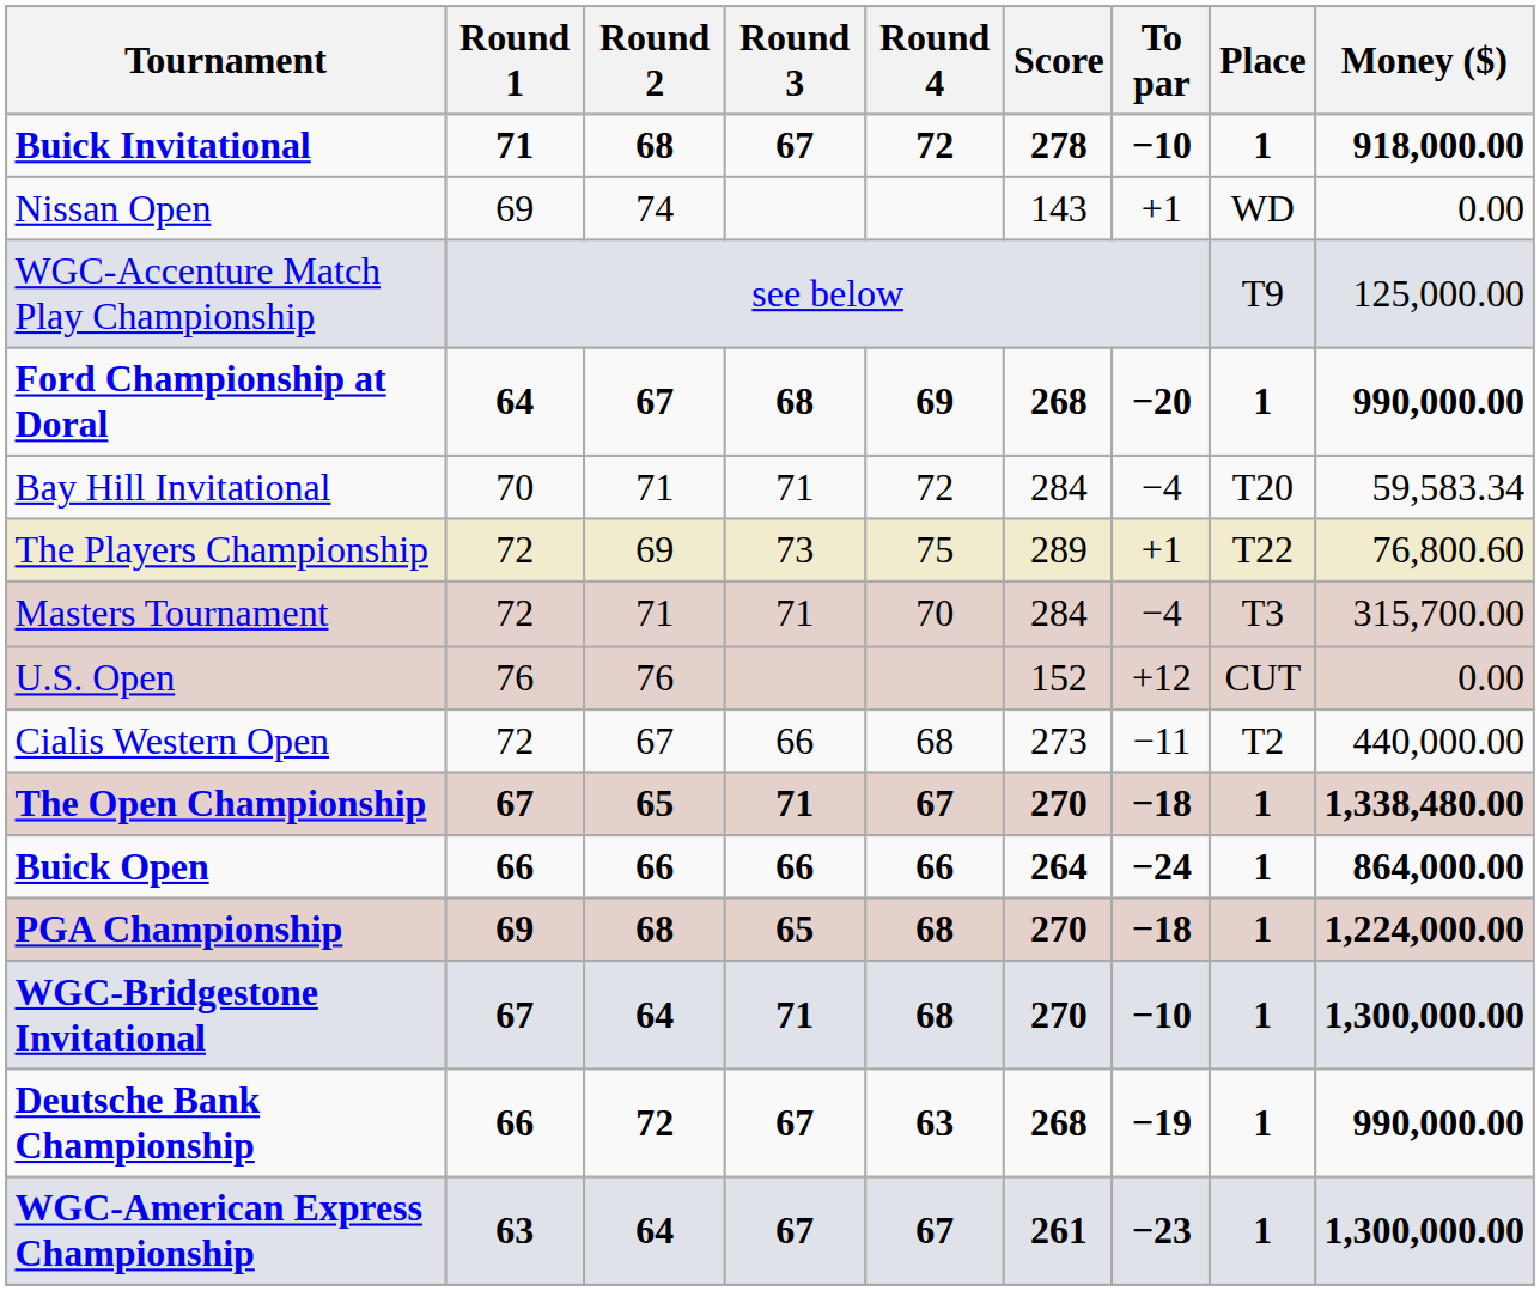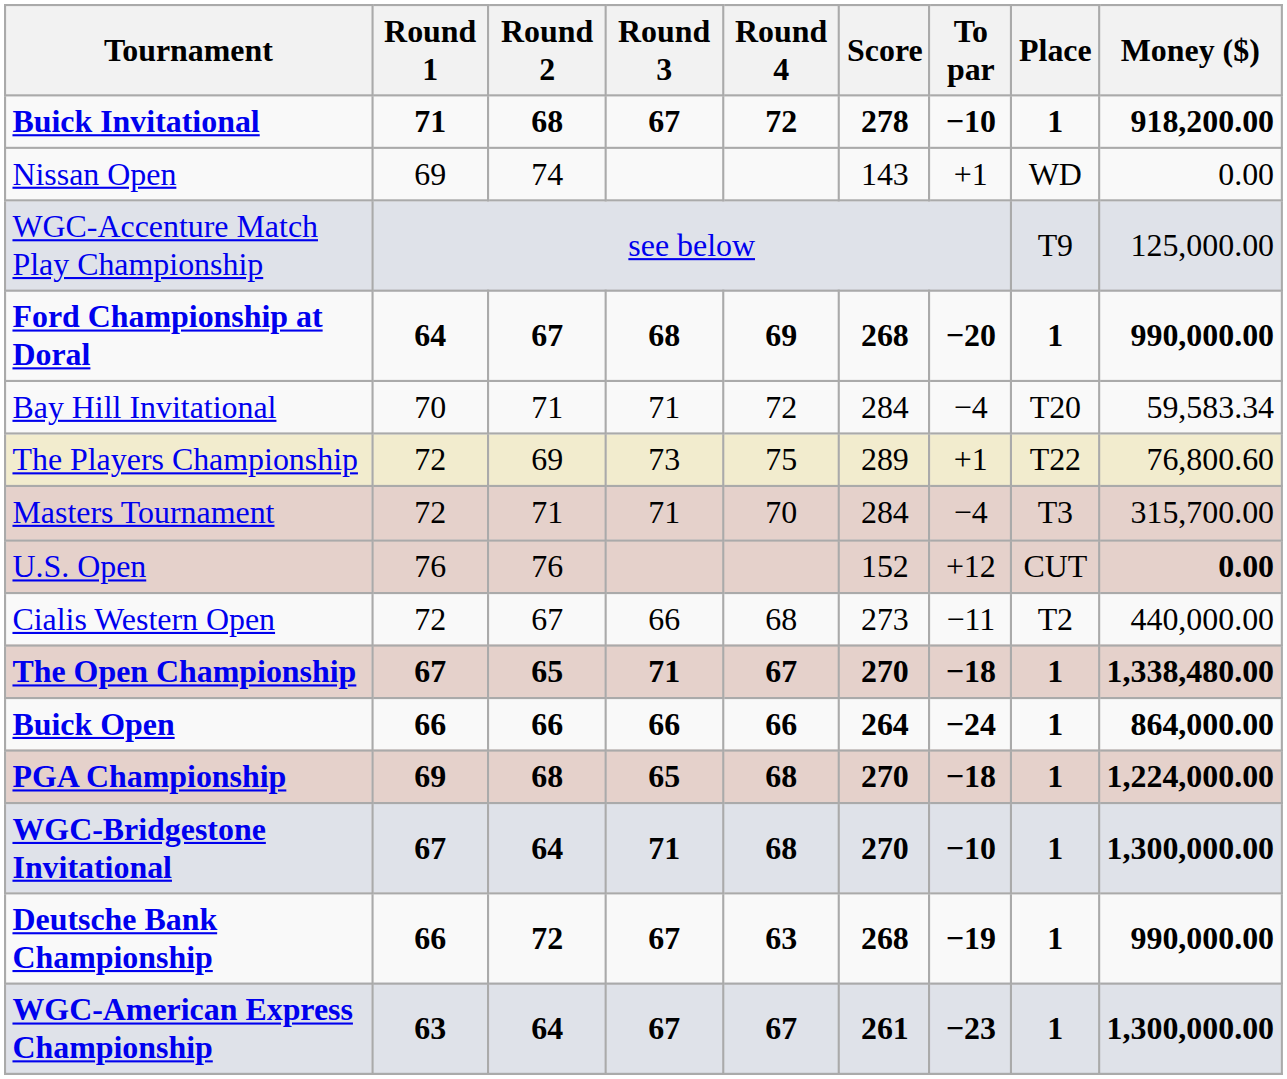 <table class=wikitable style="font-size:95%;text-align:center">
 <tr>
 <th>Tournament</th>
 <th>Round 1</th>
 <th>Round 2</th>
 <th>Round 3</th>
 <th>Round 4</th>
 <th>Score</th>
 <th>To par</th>
 <th>Place</th>
 <th>Money ($)</th>
 </tr>
 <tr>
 <td align=left><strong><a href='#'>Buick Invitational</a></strong></td>
 <td><strong>71</strong></td>
 <td><strong>68</strong></td>
 <td><strong>67</strong></td>
 <td><strong>72</strong></td>
 <td><strong>278</strong></td>
 <td><strong>−10</strong></td>
 <td><strong>1</strong></td>
-<td align=right><strong>918,000.00</strong></td>
+<td align=right><strong>918,200.00</strong></td>
 </tr>
 <tr>
 <td align=left><a href='#'>Nissan Open</a></td>
 <td>69</td>
 <td>74</td>
 <td></td>
 <td></td>
 <td>143</td>
 <td>+1</td>
 <td>WD</td>
 <td align=right>0.00</td>
 </tr>
 <tr style="background:#dfe2e9;">
 <td align=left><a href='#'>WGC-Accenture Match Play Championship</a></td>
 <td colspan="6"><a href='#'>see below</a></td>
 <td>T9</td>
 <td align=right>125,000.00</td>
 </tr>
 <tr>
 <td align=left><strong><a href='#'>Ford Championship at Doral</a></strong></td>
 <td><strong>64</strong></td>
 <td><strong>67</strong></td>
 <td><strong>68</strong></td>
 <td><strong>69</strong></td>
 <td><strong>268</strong></td>
 <td><strong>−20</strong></td>
 <td><strong>1</strong></td>
 <td align=right><strong>990,000.00</strong></td>
 </tr>
 <tr>
 <td align=left><a href='#'>Bay Hill Invitational</a></td>
 <td>70</td>
 <td>71</td>
 <td>71</td>
 <td>72</td>
 <td>284</td>
 <td>−4</td>
 <td>T20</td>
 <td align=right>59,583.34</td>
 </tr>
 <tr style="background:#f2ecce;">
 <td align=left><a href='#'>The Players Championship</a></td>
 <td>72</td>
 <td>69</td>
 <td>73</td>
 <td>75</td>
 <td>289</td>
 <td>+1</td>
 <td>T22</td>
 <td align=right>76,800.60</td>
 </tr>
 <tr style="background:#e5d1cb;">
 <td align=left><a href='#'>Masters Tournament</a></td>
 <td>72</td>
 <td>71</td>
 <td>71</td>
 <td>70</td>
 <td>284</td>
 <td>−4</td>
 <td>T3</td>
 <td align=right>315,700.00</td>
 </tr>
 <tr style="background:#e5d1cb;">
 <td align=left><a href='#'>U.S. Open</a></td>
 <td>76</td>
 <td>76</td>
 <td></td>
 <td></td>
 <td>152</td>
 <td>+12</td>
 <td>CUT</td>
-<td align=right>0.00</td>
+<td align=right><strong>0.00</strong></td>
 </tr>
 <tr>
 <td align=left><a href='#'>Cialis Western Open</a></td>
 <td>72</td>
 <td>67</td>
 <td>66</td>
 <td>68</td>
 <td>273</td>
 <td>−11</td>
 <td>T2</td>
 <td align=right>440,000.00</td>
 </tr>
 <tr style="background:#e5d1cb;">
 <td align=left><strong><a href='#'>The Open Championship</a></strong></td>
 <td><strong>67</strong></td>
 <td><strong>65</strong></td>
 <td><strong>71</strong></td>
 <td><strong>67</strong></td>
 <td><strong>270</strong></td>
 <td><strong>−18</strong></td>
 <td><strong>1</strong></td>
 <td align=right><strong>1,338,480.00</strong></td>
 </tr>
 <tr>
 <td align=left><strong><a href='#'>Buick Open</a></strong></td>
 <td><strong>66</strong></td>
 <td><strong>66</strong></td>
 <td><strong>66</strong></td>
 <td><strong>66</strong></td>
 <td><strong>264</strong></td>
 <td><strong>−24</strong></td>
 <td><strong>1</strong></td>
 <td align=right><strong>864,000.00</strong></td>
 </tr>
 <tr style="background:#e5d1cb;">
 <td align=left><strong><a href='#'>PGA Championship</a></strong></td>
 <td><strong>69</strong></td>
 <td><strong>68</strong></td>
 <td><strong>65</strong></td>
 <td><strong>68</strong></td>
 <td><strong>270</strong></td>
 <td><strong>−18</strong></td>
 <td><strong>1</strong></td>
 <td align=right><strong>1,224,000.00</strong></td>
 </tr>
 <tr style="background:#dfe2e9;">
 <td align=left><strong><a href='#'>WGC-Bridgestone Invitational</a></strong></td>
 <td><strong>67</strong></td>
 <td><strong>64</strong></td>
 <td><strong>71</strong></td>
 <td><strong>68</strong></td>
 <td><strong>270</strong></td>
 <td><strong>−10</strong></td>
 <td><strong>1</strong></td>
 <td align=right><strong>1,300,000.00</strong></td>
 </tr>
 <tr>
 <td align=left><strong><a href='#'>Deutsche Bank Championship</a></strong></td>
 <td><strong>66</strong></td>
 <td><strong>72</strong></td>
 <td><strong>67</strong></td>
 <td><strong>63</strong></td>
 <td><strong>268</strong></td>
 <td><strong>−19</strong></td>
 <td><strong>1</strong></td>
 <td align=right><strong>990,000.00</strong></td>
 </tr>
 <tr style="background:#dfe2e9;">
 <td align=left><strong><a href='#'>WGC-American Express Championship</a></strong></td>
 <td><strong>63</strong></td>
 <td><strong>64</strong></td>
 <td><strong>67</strong></td>
 <td><strong>67</strong></td>
 <td><strong>261</strong></td>
 <td><strong>−23</strong></td>
 <td><strong>1</strong></td>
 <td align=right><strong>1,300,000.00</strong></td>
 </tr>
 <tr>
 </tr>
 </table>
